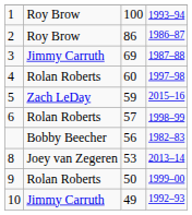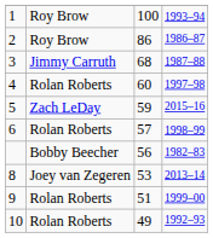 <table class="wikitable">
 <tr>
 </tr>
 <tr>
 <td>1</td>
 <td>Roy Brow</td>
 <td>100</td>
 <td style="font-size:80%;"><a href='#'>1993–94</a></td>
 </tr>
 <tr>
 <td>2</td>
 <td>Roy Brow</td>
 <td>86</td>
 <td style="font-size:80%;"><a href='#'>1986–87</a></td>
 </tr>
 <tr>
 <td>3</td>
 <td><a href='#'>Jimmy Carruth</a></td>
-<td>69</td>
+<td>68</td>
 <td style="font-size:80%;"><a href='#'>1987–88</a></td>
 </tr>
 <tr>
 <td>4</td>
 <td>Rolan Roberts</td>
 <td>60</td>
 <td style="font-size:80%;"><a href='#'>1997–98</a></td>
 </tr>
 <tr>
 <td>5</td>
 <td><a href='#'>Zach LeDay</a></td>
 <td>59</td>
 <td style="font-size:80%;"><a href='#'>2015–16</a></td>
 </tr>
 <tr>
 <td>6</td>
 <td>Rolan Roberts</td>
 <td>57</td>
 <td style="font-size:80%;"><a href='#'>1998–99</a></td>
 </tr>
 <tr>
 <td></td>
 <td>Bobby Beecher</td>
 <td>56</td>
 <td style="font-size:80%;"><a href='#'>1982–83</a></td>
 </tr>
 <tr>
 <td>8</td>
 <td>Joey van Zegeren</td>
 <td>53</td>
 <td style="font-size:80%;"><a href='#'>2013–14</a></td>
 </tr>
 <tr>
 <td>9</td>
 <td>Rolan Roberts</td>
-<td>50</td>
+<td>51</td>
 <td style="font-size:80%;"><a href='#'>1999–00</a></td>
 </tr>
 <tr>
 <td>10</td>
-<td><a href='#'>Jimmy Carruth</a></td>
+<td>Rolan Roberts</td>
 <td>49</td>
 <td style="font-size:80%;"><a href='#'>1992–93</a></td>
 </tr>
 </table>
